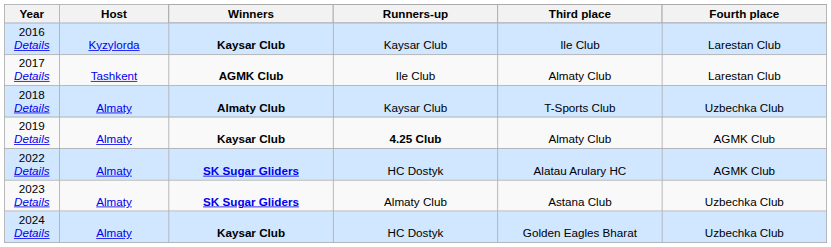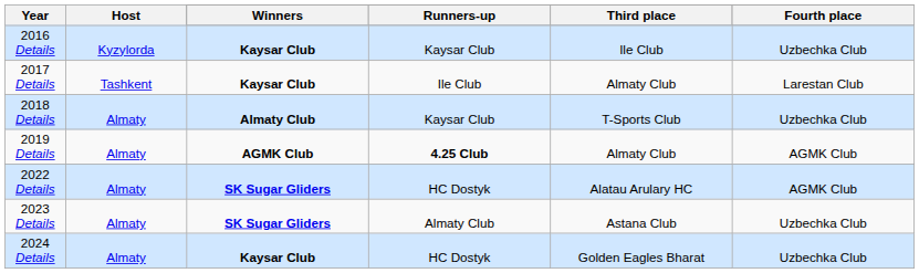 <table class="wikitable" style="font-size:90%; text-align: center;">
 <tr bgcolor=#C1D8FF>
 <th rowspan=2 width=5%>Year</th>
 <th rowspan=2 width=10%>Host</th>
 </tr>
 <tr bgcolor=FEF>
 <th width=15%>Winners</th>
 <th width=15%>Runners-up</th>
 <th width=15%>Third place</th>
 <th width=15%>Fourth place</th>
 </tr>
 <tr bgcolor=#D0E7FF>
 <td>2016<br><em><a href='#'>Details</a></em></td>
 <td><br><a href='#'>Kyzylorda</a></td>
 <td><br><strong>Kaysar Club</strong></td>
 <td><br>Kaysar Club</td>
 <td><br> Ile Club</td>
-<td><br>Larestan Club</td>
+<td><br>Uzbechka Club</td>
 </tr>
 <tr>
 <td>2017<br><em><a href='#'>Details</a></em></td>
 <td><br><a href='#'>Tashkent</a></td>
-<td><br><strong>AGMK Club</strong></td>
+<td><br><strong>Kaysar Club</strong></td>
 <td><br>Ile Club</td>
 <td><br>Almaty Club</td>
 <td><br>Larestan Club</td>
 </tr>
 <tr bgcolor=#D0E7FF>
 <td>2018<br><em><a href='#'>Details</a></em></td>
 <td><br><a href='#'>Almaty</a></td>
 <td><br><strong>Almaty Club</strong></td>
 <td><br>Kaysar Club</td>
 <td><br>T-Sports Club</td>
 <td><br>Uzbechka Club</td>
 </tr>
 <tr>
 <td>2019<br><em><a href='#'>Details</a></em></td>
 <td><br><a href='#'>Almaty</a></td>
-<td><br><strong>Kaysar Club</strong></td>
+<td><br><strong>AGMK Club</strong></td>
 <td><strong><br>4.25 Club</strong></td>
 <td><br>Almaty Club</td>
 <td><br>AGMK Club</td>
 </tr>
 <tr bgcolor=#D0E7FF>
 <td>2022<br><em><a href='#'>Details</a></em></td>
 <td><br><a href='#'>Almaty</a></td>
 <td><br><strong><a href='#'>SK Sugar Gliders</a></strong></td>
 <td><br>HC Dostyk</td>
 <td><br>Alatau Arulary HC</td>
 <td><br>AGMK Club</td>
 </tr>
 <tr>
 <td>2023<br><em><a href='#'>Details</a></em></td>
 <td><br><a href='#'>Almaty</a></td>
 <td><br><strong><a href='#'>SK Sugar Gliders</a></strong></td>
 <td><br> Almaty Club</td>
 <td><br>Astana Club</td>
 <td><br>Uzbechka Club</td>
 </tr>
 <tr bgcolor=#D0E7FF>
 <td>2024<br><em><a href='#'>Details</a></em></td>
 <td><br><a href='#'>Almaty</a></td>
 <td><br><strong>Kaysar Club</strong></td>
 <td><br>HC Dostyk</td>
 <td><br>Golden Eagles Bharat</td>
 <td><br>Uzbechka Club</td>
 </tr>
 </table>
